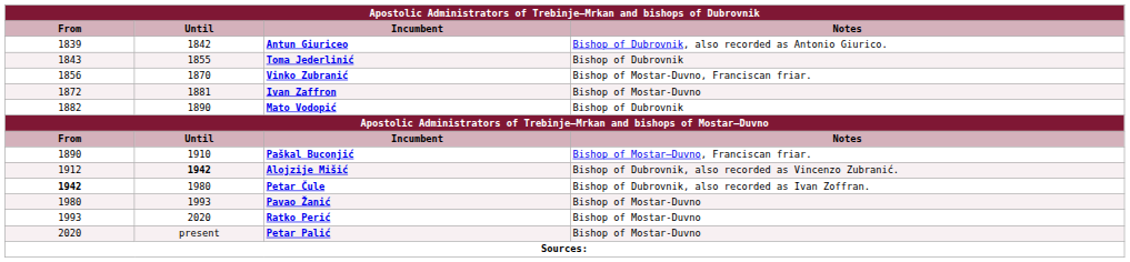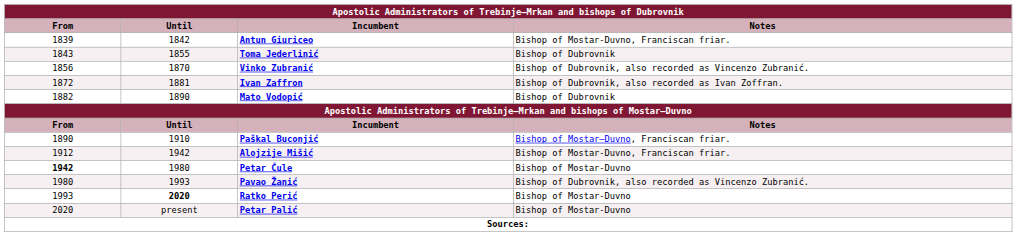 <table class="wikitable" style="width:95%"; border="1">
 <tr>
 <th colspan="4" style="background-color: #7F1734; color: white;">Apostolic Administrators of Trebinje–Mrkan and bishops of Dubrovnik</th>
 </tr>
 <tr>
 <th style="background-color: #D4B1BB; width: 11%;">From</th>
 <th style="background-color: #D4B1BB; width: 11%;">Until</th>
 <th style="background-color: #D4B1BB; width: 26%;">Incumbent</th>
 <th style="background-color: #D4B1BB; width: 47%;">Notes</th>
 </tr>
 <tr valign="top" style="background-color: white;">
 <td style="text-align: center;">1839</td>
 <td style="text-align: center;">1842</td>
 <td><strong><a href='#'>Antun Giuriceo</a></strong></td>
-<td><a href='#'>Bishop of Dubrovnik</a>, also recorded as Antonio Giurico.</td>
+<td>Bishop of Mostar-Duvno, Franciscan friar.</td>
 </tr>
 <tr valign="top" style="background-color: #F7F0F2;">
 <td style="text-align: center;">1843</td>
 <td style="text-align: center;">1855</td>
 <td><strong><a href='#'>Toma Jederlinić</a></strong></td>
 <td>Bishop of Dubrovnik</td>
 </tr>
 <tr valign="top" style="background-color: white;">
 <td style="text-align: center;">1856</td>
 <td style="text-align: center;">1870</td>
 <td><strong><a href='#'>Vinko Zubranić</a></strong></td>
-<td>Bishop of Mostar-Duvno, Franciscan friar.</td>
+<td>Bishop of Dubrovnik, also recorded as Vincenzo Zubranić.</td>
 </tr>
 <tr valign="top" style="background-color: #F7F0F2;">
 <td style="text-align: center;">1872</td>
 <td style="text-align: center;">1881</td>
 <td><strong><a href='#'>Ivan Zaffron</a></strong></td>
-<td>Bishop of Mostar-Duvno</td>
+<td>Bishop of Dubrovnik, also recorded as Ivan Zoffran.</td>
 </tr>
 <tr valign="top" style="background-color: white;">
 <td style="text-align: center;">1882</td>
 <td style="text-align: center;">1890</td>
 <td><strong><a href='#'>Mato Vodopić</a></strong></td>
 <td>Bishop of Dubrovnik</td>
 </tr>
 <tr>
 <th colspan="4" style="background-color: #7F1734; color: white;">Apostolic Administrators of Trebinje–Mrkan and bishops of Mostar–Duvno</th>
 </tr>
 <tr>
 <th style="background-color: #D4B1BB; width: 11%;">From</th>
 <th style="background-color: #D4B1BB; width: 11%;">Until</th>
 <th style="background-color: #D4B1BB; width: 26%;">Incumbent</th>
 <th style="background-color: #D4B1BB; width: 47%;">Notes</th>
 </tr>
 <tr valign="top" style="background-color: white;">
 <td style="text-align: center;">1890</td>
 <td style="text-align: center;">1910</td>
 <td><strong><a href='#'>Paškal Buconjić</a></strong></td>
 <td><a href='#'>Bishop of Mostar–Duvno</a>, Franciscan friar.</td>
 </tr>
 <tr valign="top" style="background-color: #F7F0F2;">
 <td style="text-align: center;">1912</td>
-<td style="text-align: center;"><strong>1942</strong></td>
+<td style="text-align: center;">1942</td>
 <td><strong><a href='#'>Alojzije Mišić</a></strong></td>
-<td>Bishop of Dubrovnik, also recorded as Vincenzo Zubranić.</td>
+<td>Bishop of Mostar-Duvno, Franciscan friar.</td>
 </tr>
 <tr valign="top" style="background-color: white;">
 <td style="text-align: center;"><strong>1942</strong></td>
 <td style="text-align: center;">1980</td>
 <td><strong><a href='#'>Petar Čule</a></strong></td>
-<td>Bishop of Dubrovnik, also recorded as Ivan Zoffran.</td>
+<td>Bishop of Mostar-Duvno</td>
 </tr>
 <tr valign="top" style="background-color: #F7F0F2;">
 <td style="text-align: center;">1980</td>
 <td style="text-align: center;">1993</td>
 <td><strong><a href='#'>Pavao Žanić</a></strong></td>
-<td>Bishop of Mostar-Duvno</td>
+<td>Bishop of Dubrovnik, also recorded as Vincenzo Zubranić.</td>
 </tr>
 <tr valign="top" style="background-color: white;">
 <td style="text-align: center;">1993</td>
-<td style="text-align: center;">2020</td>
+<td style="text-align: center;"><strong>2020</strong></td>
 <td><strong><a href='#'>Ratko Perić</a></strong></td>
 <td>Bishop of Mostar-Duvno</td>
 </tr>
 <tr valign="top" style="background-color: #F7F0F2;">
 <td style="text-align: center;">2020</td>
 <td style="text-align: center;">present</td>
 <td><strong><a href='#'>Petar Palić</a></strong></td>
 <td>Bishop of Mostar-Duvno</td>
 </tr>
 <tr valign="top" style="background-color: white;">
 <td colspan="5" style="text-align: center;"><strong>Sources:</strong></td>
 </tr>
 </table>
